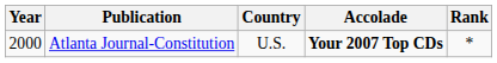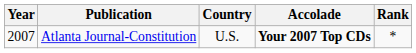 <table class="wikitable">
 <tr>
 <th>Year</th>
 <th>Publication</th>
 <th>Country</th>
 <th>Accolade</th>
 <th>Rank</th>
 </tr>
 <tr>
-<td>2000</td>
+<td>2007</td>
 <td><a href='#'>Atlanta Journal-Constitution</a></td>
 <td align="center">U.S.</td>
 <td><strong>Your 2007 Top CDs</strong></td>
 <td align="center">*</td>
 </tr>
 </table>
